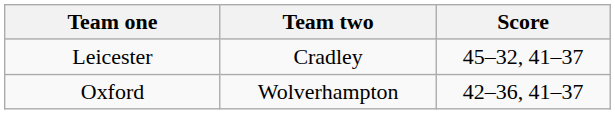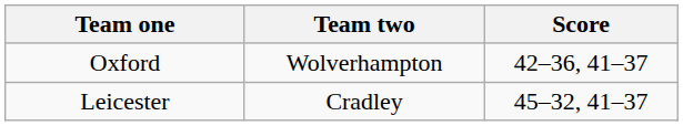 <table class="wikitable" style="text-align: center">
 <tr>
 <th width=150>Team one</th>
 <th width=150>Team two</th>
 <th width=120>Score</th>
 </tr>
 <tr>
+<td>Oxford</td>
+<td>Wolverhampton</td>
+<td>42–36, 41–37</td>
+</tr>
+<tr>
 <td>Leicester</td>
 <td>Cradley</td>
 <td>45–32, 41–37</td>
 </tr>
-<tr>
-<td>Oxford</td>
-<td>Wolverhampton</td>
-<td>42–36, 41–37</td>
-</tr>
 </table>
